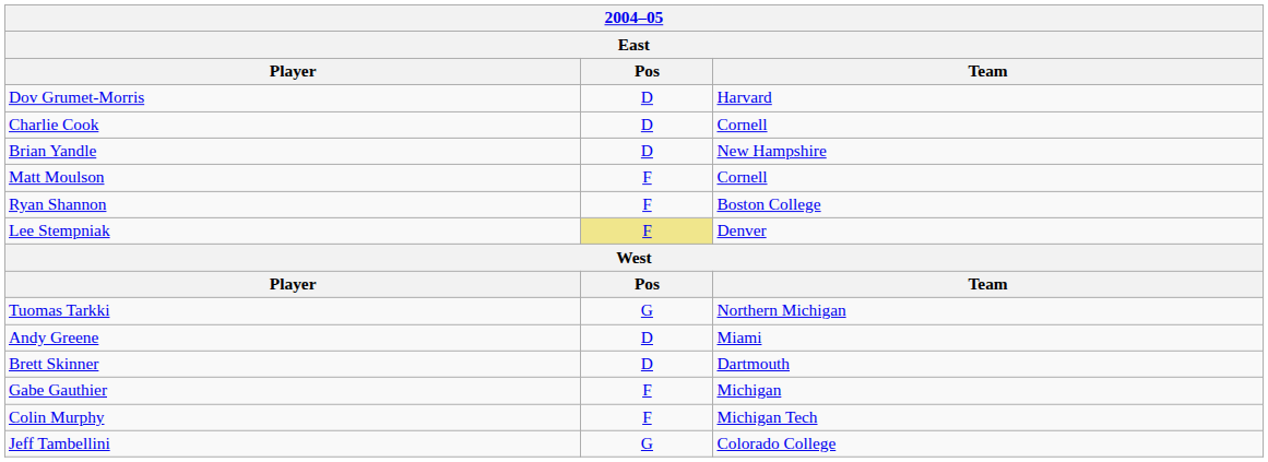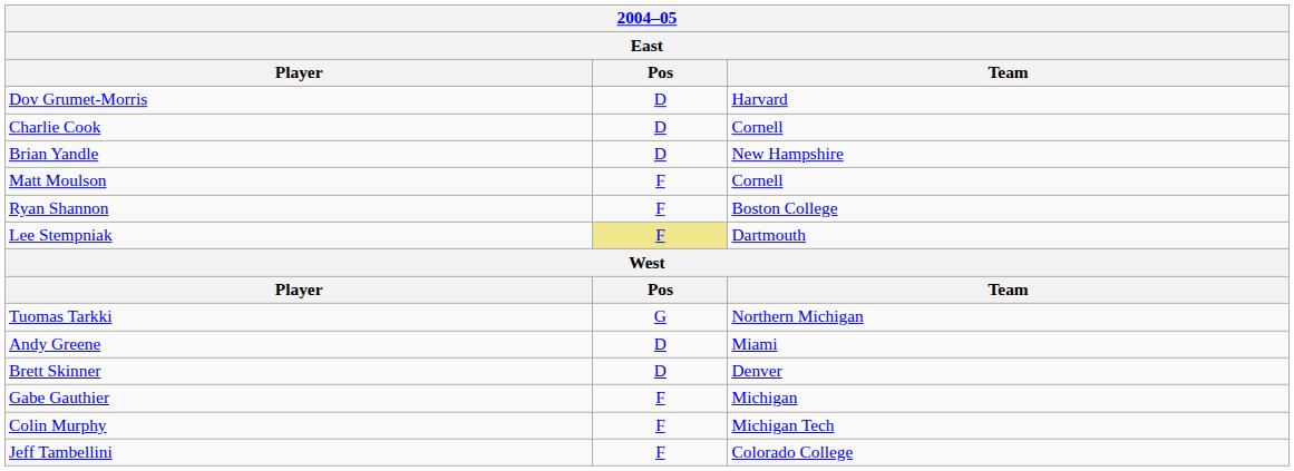 <table class="wikitable" width=95%>
 <tr>
 <th colspan=3><a href='#'>2004–05</a></th>
 </tr>
 <tr>
 <th colspan=3><strong>East</strong></th>
 </tr>
 <tr>
 <th>Player</th>
 <th>Pos</th>
 <th>Team</th>
 </tr>
 <tr>
 <td><a href='#'>Dov Grumet-Morris</a></td>
 <td style="text-align:center;"><a href='#'>D</a></td>
 <td><a href='#'>Harvard</a></td>
 </tr>
 <tr>
 <td><a href='#'>Charlie Cook</a></td>
 <td style="text-align:center;"><a href='#'>D</a></td>
 <td><a href='#'>Cornell</a></td>
 </tr>
 <tr>
 <td><a href='#'>Brian Yandle</a></td>
 <td style="text-align:center;"><a href='#'>D</a></td>
 <td><a href='#'>New Hampshire</a></td>
 </tr>
 <tr>
 <td><a href='#'>Matt Moulson</a></td>
 <td style="text-align:center;"><a href='#'>F</a></td>
 <td><a href='#'>Cornell</a></td>
 </tr>
 <tr>
 <td><a href='#'>Ryan Shannon</a></td>
 <td style="text-align:center;"><a href='#'>F</a></td>
 <td><a href='#'>Boston College</a></td>
 </tr>
 <tr>
 <td><a href='#'>Lee Stempniak</a></td>
 <td style="background: khaki; text-align:center;"><a href='#'>F</a></td>
-<td><a href='#'>Denver</a></td>
+<td><a href='#'>Dartmouth</a></td>
 </tr>
 <tr>
 <th colspan=3><strong>West</strong></th>
 </tr>
 <tr>
 <th>Player</th>
 <th>Pos</th>
 <th>Team</th>
 </tr>
 <tr>
 <td><a href='#'>Tuomas Tarkki</a></td>
 <td style="text-align:center;"><a href='#'>G</a></td>
 <td><a href='#'>Northern Michigan</a></td>
 </tr>
 <tr>
 <td><a href='#'>Andy Greene</a></td>
 <td style="text-align:center;"><a href='#'>D</a></td>
 <td><a href='#'>Miami</a></td>
 </tr>
 <tr>
 <td><a href='#'>Brett Skinner</a></td>
 <td style="text-align:center;"><a href='#'>D</a></td>
-<td><a href='#'>Dartmouth</a></td>
+<td><a href='#'>Denver</a></td>
 </tr>
 <tr>
 <td><a href='#'>Gabe Gauthier</a></td>
 <td style="text-align:center;"><a href='#'>F</a></td>
 <td><a href='#'>Michigan</a></td>
 </tr>
 <tr>
 <td><a href='#'>Colin Murphy</a></td>
 <td style="text-align:center;"><a href='#'>F</a></td>
 <td><a href='#'>Michigan Tech</a></td>
 </tr>
 <tr>
 <td><a href='#'>Jeff Tambellini</a></td>
-<td style="text-align:center;"><a href='#'>G</a></td>
+<td style="text-align:center;"><a href='#'>F</a></td>
 <td><a href='#'>Colorado College</a></td>
 </tr>
 </table>
